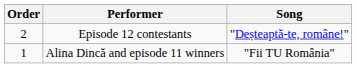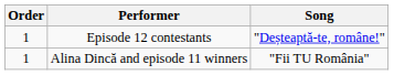 <table class="wikitable" style="text-align:center">
 <tr>
 <th>Order</th>
 <th>Performer</th>
 <th>Song</th>
 </tr>
 <tr>
-<td>2</td>
+<td>1</td>
 <td>Episode 12 contestants</td>
 <td>"<a href='#'>Deșteaptă-te, române!</a>"</td>
 </tr>
 <tr>
 <td>1</td>
 <td>Alina Dincă and episode 11 winners</td>
 <td>"Fii TU România"</td>
 </tr>
 </table>
